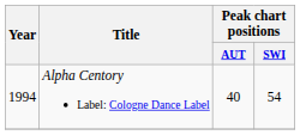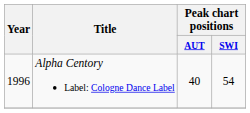 <table class="wikitable">
 <tr>
 <th rowspan="2">Year</th>
 <th rowspan="2">Title</th>
 <th colspan="2">Peak chart positions<br></th>
 </tr>
 <tr>
 <th width="40"><small><a href='#'>AUT</a></small></th>
 <th width="40"><small><a href='#'>SWI</a></small></th>
 </tr>
 <tr>
-<td>1994</td>
+<td>1996</td>
 <td><em>Alpha Centory</em><br><ul><li><small>Label: <a href='#'>Cologne Dance Label</a></small></li></ul></td>
 <td align="center">40</td>
 <td align="center">54</td>
 </tr>
 <tr>
 </tr>
 </table>
